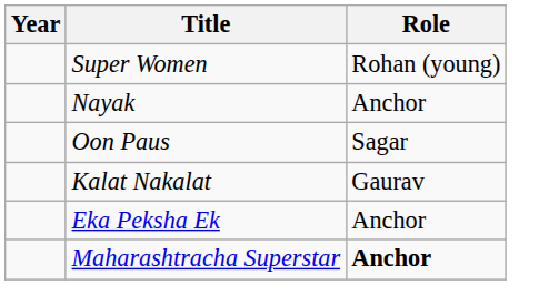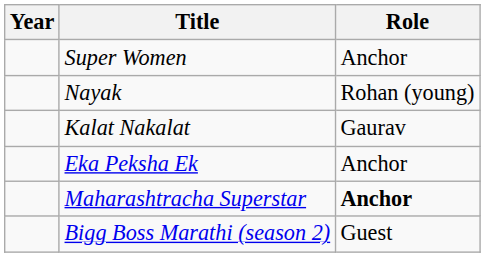 <table class="wikitable sortable">
 <tr>
 <th>Year</th>
 <th>Title</th>
 <th>Role</th>
 </tr>
 <tr>
 <td></td>
 <td><em>Super Women</em></td>
-<td>Rohan (young)</td>
+<td>Anchor</td>
 </tr>
 <tr>
 <td></td>
 <td><em>Nayak</em></td>
-<td>Anchor</td>
-</tr>
-<tr>
-<td></td>
-<td><em>Oon Paus</em></td>
-<td>Sagar</td>
+<td>Rohan (young)</td>
 </tr>
 <tr>
 <td></td>
 <td><em>Kalat Nakalat</em></td>
 <td>Gaurav</td>
 </tr>
 <tr>
 <td></td>
 <td><em><a href='#'>Eka Peksha Ek</a></em></td>
 <td>Anchor</td>
 </tr>
 <tr>
 <td></td>
 <td><em><a href='#'>Maharashtracha Superstar</a></em></td>
 <td><strong>Anchor</strong></td>
 </tr>
+<tr>
+<td></td>
+<td><em><a href='#'>Bigg Boss Marathi (season 2)</a></em></td>
+<td>Guest</td>
+</tr>
 </table>
